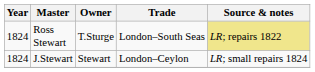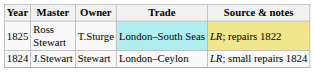 <table class=" wikitable">
 <tr>
 <th>Year</th>
 <th>Master</th>
 <th>Owner</th>
 <th>Trade</th>
 <th>Source & notes</th>
 </tr>
 <tr>
-<td>1824</td>
+<td>1825</td>
 <td>Ross<br>Stewart</td>
 <td>T.Sturge</td>
-<td>London–South Seas</td>
+<td style="background: paleturquoise;">London–South Seas</td>
 <td style="background: khaki;"><em>LR</em>; repairs 1822</td>
 </tr>
 <tr>
 <td>1824</td>
 <td>J.Stewart</td>
 <td>Stewart</td>
 <td>London–Ceylon</td>
 <td><em>LR</em>; small repairs 1824</td>
 </tr>
 <tr>
 </tr>
 </table>
